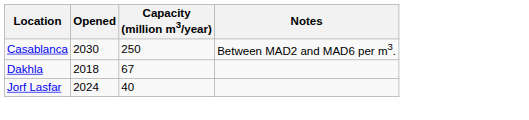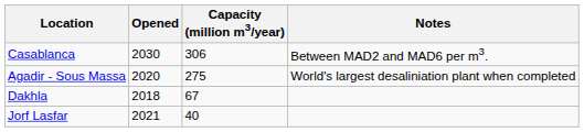 <table class="wikitable sortable">
 <tr>
 <th>Location</th>
 <th>Opened</th>
 <th>Capacity<br>(million m<sup>3</sup>/year)</th>
 <th>Notes</th>
 </tr>
 <tr>
 <td><a href='#'>Casablanca</a></td>
 <td>2030</td>
-<td>250</td>
+<td>306</td>
 <td>Between MAD2 and MAD6 per m<sup>3</sup>.</td>
+</tr>
+<tr>
+<td><a href='#'>Agadir - Sous Massa</a></td>
+<td>2020</td>
+<td>275</td>
+<td>World's largest desaliniation plant when completed</td>
 </tr>
 <tr>
 <td><a href='#'>Dakhla</a></td>
 <td>2018</td>
 <td>67</td>
 <td></td>
 </tr>
 <tr>
 <td><a href='#'>Jorf Lasfar</a></td>
-<td>2024</td>
+<td>2021</td>
 <td>40</td>
 <td></td>
 </tr>
 </table>
